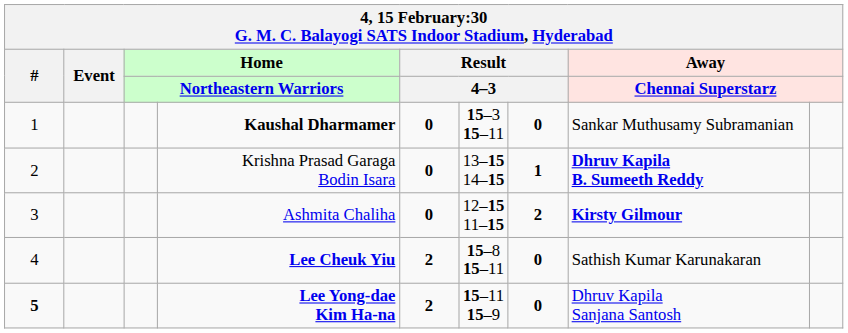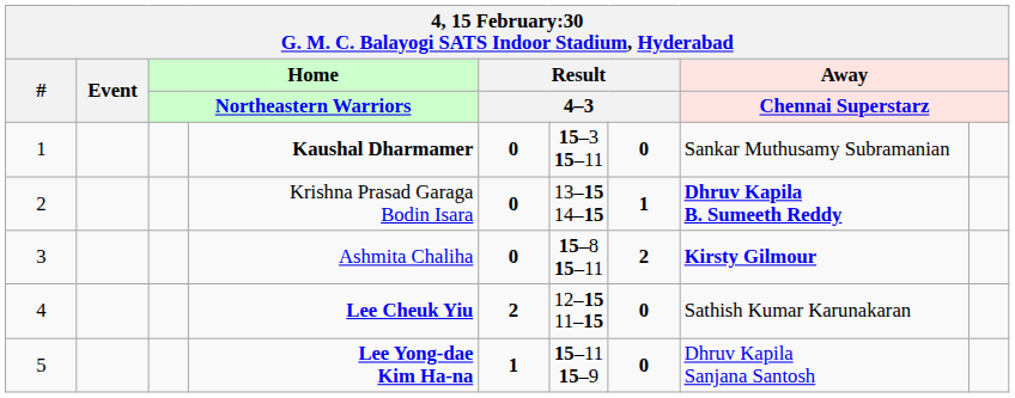 <table class="wikitable">
 <tr>
 <th colspan="9">4, 15 February:30<br><a href='#'>G. M. C. Balayogi SATS Indoor Stadium</a>, <a href='#'>Hyderabad</a></th>
 </tr>
 <tr>
 <th rowspan="2" width="50">#</th>
 <th rowspan="2" width="50">Event</th>
 <th colspan="2" width="250" style="background-color:#ccffcc">Home</th>
 <th colspan="3" width="150">Result</th>
 <th colspan="2" width="250"  style="background-color:#ffe4e1">Away</th>
 </tr>
 <tr>
 <th colspan="2" style="background-color:#ccffcc"><a href='#'>Northeastern Warriors</a></th>
 <th colspan="3">4–3</th>
 <th colspan="2"  style="background-color:#ffe4e1"><a href='#'>Chennai Superstarz</a></th>
 </tr>
 <tr>
 <td align="center">1</td>
 <td align="center"></td>
 <td align="center" width="25"></td>
 <td align="right" width="225"><strong>Kaushal Dharmamer </strong></td>
 <td align="center" width="50"><strong>0</strong></td>
 <td align="center"><strong>15</strong>–3<br><strong>15</strong>–11</td>
 <td align="center" width="50"><strong>0</strong></td>
 <td align="left"> Sankar Muthusamy Subramanian</td>
 <td align="center" width="25"></td>
 </tr>
 <tr>
 <td align="center">2</td>
 <td align="center"></td>
 <td align="center"></td>
 <td align="right">Krishna Prasad Garaga <br><a href='#'>Bodin Isara</a> </td>
 <td align="center"><strong>0</strong></td>
 <td align="center">13–<strong>15</strong><br>14–<strong>15</strong></td>
 <td align="center"><strong>1</strong></td>
 <td align="left"><strong> <a href='#'>Dhruv Kapila</a><br> <a href='#'>B. Sumeeth Reddy</a></strong></td>
 <td align="center"></td>
 </tr>
 <tr>
 <td align="center">3</td>
 <td align="center"></td>
 <td align="center"></td>
 <td align="right"><a href='#'>Ashmita Chaliha</a> </td>
 <td align="center"><strong>0</strong></td>
-<td align="center">12–<strong>15</strong><br>11–<strong>15</strong></td>
+<td align="center"><strong>15</strong>–8<br><strong>15</strong>–11</td>
 <td align="center"><strong>2</strong></td>
 <td align="left"><strong> <a href='#'>Kirsty Gilmour</a></strong></td>
 <td align="center"></td>
 </tr>
 <tr>
 <td align="center">4</td>
 <td align="center"></td>
 <td align="center"></td>
 <td align="right"><strong><a href='#'>Lee Cheuk Yiu</a> </strong></td>
 <td align="center"><strong>2</strong></td>
-<td align="center"><strong>15</strong>–8<br><strong>15</strong>–11</td>
+<td align="center">12–<strong>15</strong><br>11–<strong>15</strong></td>
 <td align="center"><strong>0</strong></td>
 <td align="left" width="225"> Sathish Kumar Karunakaran</td>
 <td align="center"></td>
 </tr>
 <tr>
-<td align="center"><strong>5</strong></td>
+<td align="center">5</td>
 <td align="center"></td>
 <td align="center"></td>
 <td align="right"><strong><a href='#'>Lee Yong-dae</a> <br><a href='#'>Kim Ha-na</a> </strong></td>
-<td align="center"><strong>2</strong></td>
+<td align="center"><strong>1</strong></td>
 <td align="center"><strong>15</strong>–11<br><strong>15</strong>–9</td>
 <td align="center"><strong>0</strong></td>
 <td align="left"> <a href='#'>Dhruv Kapila</a><br> <a href='#'>Sanjana Santosh</a></td>
 <td align="center"></td>
 </tr>
 </table>
